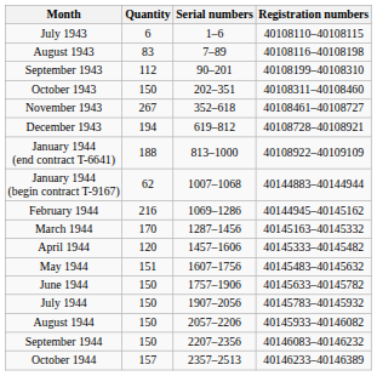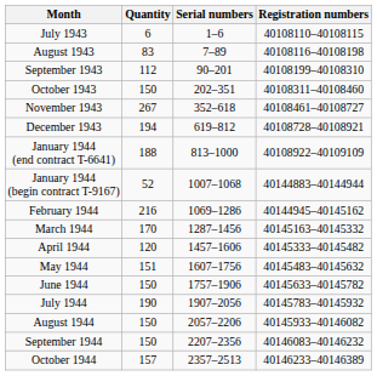 <table class="wikitable" style="text-align:center">
 <tr>
 <th>Month</th>
 <th>Quantity</th>
 <th>Serial numbers</th>
 <th>Registration numbers</th>
 </tr>
 <tr>
 <td>July 1943</td>
 <td>6</td>
 <td>1–6</td>
 <td>40108110–40108115</td>
 </tr>
 <tr>
 <td>August 1943</td>
 <td>83</td>
 <td>7–89</td>
 <td>40108116–40108198</td>
 </tr>
 <tr>
 <td>September 1943</td>
 <td>112</td>
 <td>90–201</td>
 <td>40108199–40108310</td>
 </tr>
 <tr>
 <td>October 1943</td>
 <td>150</td>
 <td>202–351</td>
 <td>40108311–40108460</td>
 </tr>
 <tr>
 <td>November 1943</td>
 <td>267</td>
 <td>352–618</td>
 <td>40108461–40108727</td>
 </tr>
 <tr>
 <td>December 1943</td>
 <td>194</td>
 <td>619–812</td>
 <td>40108728–40108921</td>
 </tr>
 <tr>
 <td>January 1944<br>(end contract T-6641)</td>
 <td>188</td>
 <td>813–1000</td>
 <td>40108922–40109109</td>
 </tr>
 <tr>
 <td>January 1944<br>(begin contract T-9167)</td>
-<td>62</td>
+<td>52</td>
 <td>1007–1068</td>
 <td>40144883–40144944</td>
 </tr>
 <tr>
 <td>February 1944</td>
 <td>216</td>
 <td>1069–1286</td>
 <td>40144945–40145162</td>
 </tr>
 <tr>
 <td>March 1944</td>
 <td>170</td>
 <td>1287–1456</td>
 <td>40145163–40145332</td>
 </tr>
 <tr>
 <td>April 1944</td>
 <td>120</td>
 <td>1457–1606</td>
 <td>40145333–40145482</td>
 </tr>
 <tr>
 <td>May 1944</td>
 <td>151</td>
 <td>1607–1756</td>
 <td>40145483–40145632</td>
 </tr>
 <tr>
 <td>June 1944</td>
 <td>150</td>
 <td>1757–1906</td>
 <td>40145633–40145782</td>
 </tr>
 <tr>
 <td>July 1944</td>
-<td>150</td>
+<td>190</td>
 <td>1907–2056</td>
 <td>40145783–40145932</td>
 </tr>
 <tr>
 <td>August 1944</td>
 <td>150</td>
 <td>2057–2206</td>
 <td>40145933–40146082</td>
 </tr>
 <tr>
 <td>September 1944</td>
 <td>150</td>
 <td>2207–2356</td>
 <td>40146083–40146232</td>
 </tr>
 <tr>
 <td>October 1944</td>
 <td>157</td>
 <td>2357–2513</td>
 <td>40146233–40146389</td>
 </tr>
 </table>
